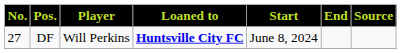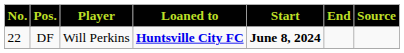 <table class="wikitable sortable" style="text-align:center; font-size:95%; text-align:left;">
 <tr>
 <th style="background:#010101; color:#BDDF28;">No.</th>
 <th style="background:#010101; color:#BDDF28;">Pos.</th>
 <th style="background:#010101; color:#BDDF28;">Player</th>
 <th style="background:#010101; color:#BDDF28;">Loaned to</th>
 <th style="background:#010101; color:#BDDF28;">Start</th>
 <th style="background:#010101; color:#BDDF28;">End</th>
 <th style="background:#010101; color:#BDDF28;">Source</th>
 </tr>
 <tr>
-<td>27</td>
+<td>22</td>
 <td align=center>DF</td>
 <td> Will Perkins</td>
 <td><strong> <a href='#'>Huntsville City FC</a></strong></td>
-<td>June 8, 2024</td>
+<td><strong>June 8, 2024</strong></td>
 <td></td>
 <td></td>
 </tr>
 <tr>
 </tr>
 </table>
